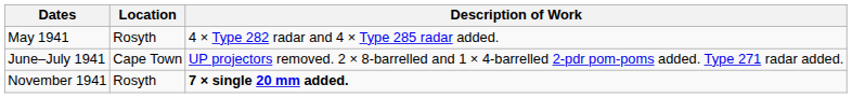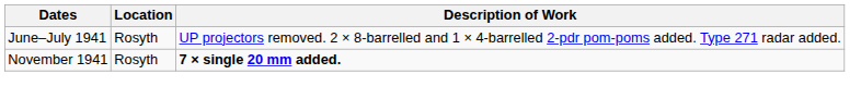 <table class="wikitable">
 <tr>
 <th>Dates</th>
 <th>Location</th>
 <th>Description of Work</th>
 </tr>
 <tr>
-<td>May 1941</td>
+<td>June–July 1941</td>
 <td>Rosyth</td>
-<td>4 × <a href='#'>Type 282</a> radar and 4 × <a href='#'>Type 285 radar</a> added.</td>
-</tr>
-<tr>
-<td>June–July 1941</td>
-<td>Cape Town</td>
 <td><a href='#'>UP projectors</a> removed. 2 × 8-barrelled and 1 × 4-barrelled <a href='#'>2-pdr pom-poms</a> added. <a href='#'>Type 271</a> radar added.</td>
 </tr>
 <tr>
 <td>November 1941</td>
 <td>Rosyth</td>
 <td><strong>7 × single <a href='#'>20 mm</a> added.</strong></td>
 </tr>
 </table>
